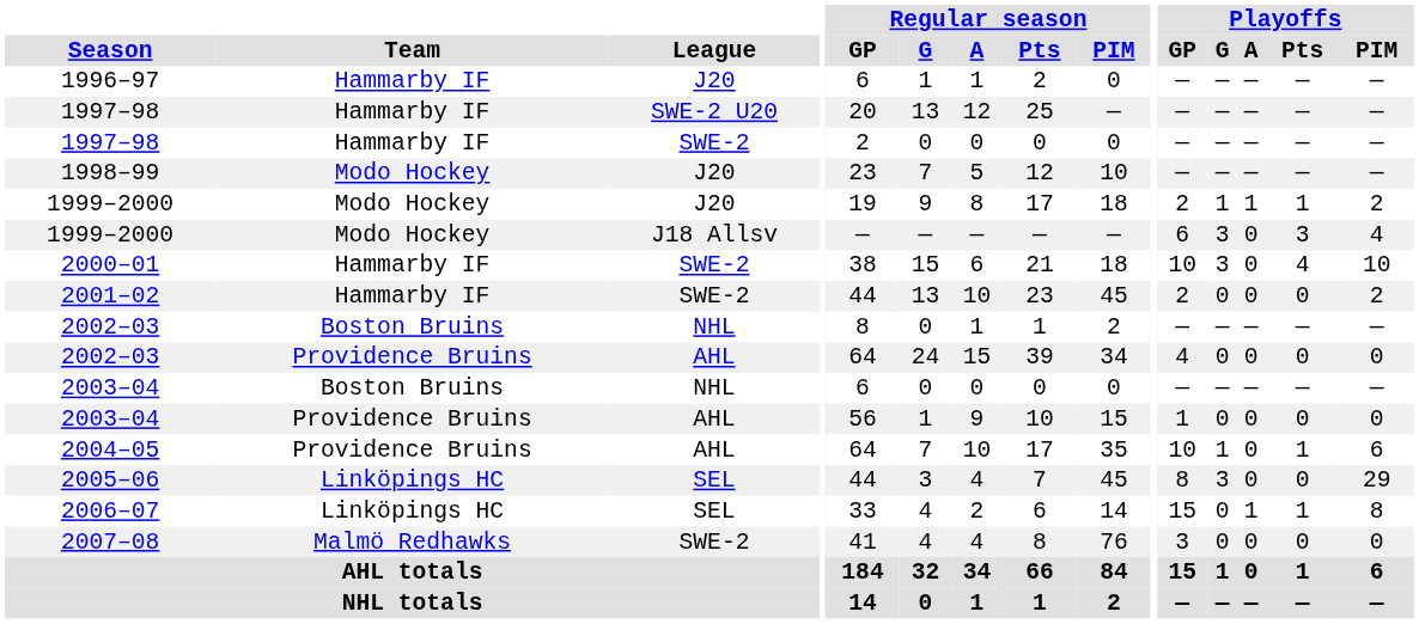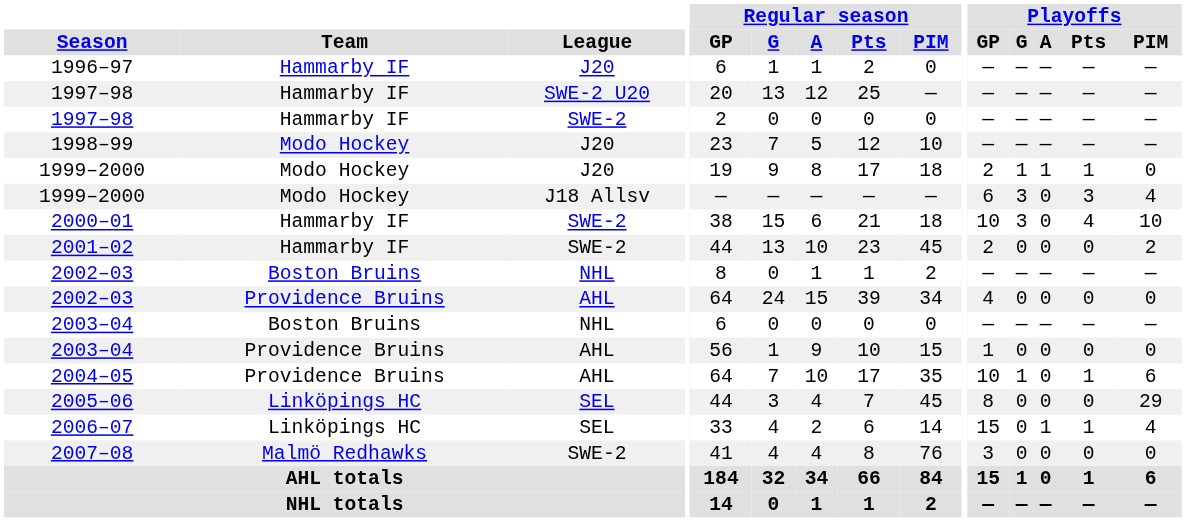 <table border="0" cellpadding="1" cellspacing="0" style="text-align:center; width:60em">
 <tr bgcolor="#e0e0e0">
 <th colspan="3" bgcolor="#ffffff"></th>
 <th rowspan="100" bgcolor="#ffffff"></th>
 <th colspan="5"><a href='#'>Regular season</a></th>
 <th rowspan="100" bgcolor="#ffffff"></th>
 <th colspan="5"><a href='#'>Playoffs</a></th>
 </tr>
 <tr bgcolor="#e0e0e0">
 <th><a href='#'>Season</a></th>
 <th>Team</th>
 <th>League</th>
 <th>GP</th>
 <th><a href='#'>G</a></th>
 <th><a href='#'>A</a></th>
 <th><a href='#'>Pts</a></th>
 <th><a href='#'>PIM</a></th>
 <th>GP</th>
 <th>G</th>
 <th>A</th>
 <th>Pts</th>
 <th>PIM</th>
 </tr>
 <tr>
 <td>1996–97</td>
 <td><a href='#'>Hammarby IF</a></td>
 <td><a href='#'>J20</a></td>
 <td>6</td>
 <td>1</td>
 <td>1</td>
 <td>2</td>
 <td>0</td>
 <td>—</td>
 <td>—</td>
 <td>—</td>
 <td>—</td>
 <td>—</td>
 </tr>
 <tr bgcolor="#f0f0f0">
 <td>1997–98</td>
 <td>Hammarby IF</td>
 <td><a href='#'>SWE-2 U20</a></td>
 <td>20</td>
 <td>13</td>
 <td>12</td>
 <td>25</td>
 <td>—</td>
 <td>—</td>
 <td>—</td>
 <td>—</td>
 <td>—</td>
 <td>—</td>
 </tr>
 <tr>
 <td><a href='#'>1997–98</a></td>
 <td>Hammarby IF</td>
 <td><a href='#'>SWE-2</a></td>
 <td>2</td>
 <td>0</td>
 <td>0</td>
 <td>0</td>
 <td>0</td>
 <td>—</td>
 <td>—</td>
 <td>—</td>
 <td>—</td>
 <td>—</td>
 </tr>
 <tr bgcolor="#f0f0f0">
 <td>1998–99</td>
 <td><a href='#'>Modo Hockey</a></td>
 <td>J20</td>
 <td>23</td>
 <td>7</td>
 <td>5</td>
 <td>12</td>
 <td>10</td>
 <td>—</td>
 <td>—</td>
 <td>—</td>
 <td>—</td>
 <td>—</td>
 </tr>
 <tr>
 <td>1999–2000</td>
 <td>Modo Hockey</td>
 <td>J20</td>
 <td>19</td>
 <td>9</td>
 <td>8</td>
 <td>17</td>
 <td>18</td>
 <td>2</td>
 <td>1</td>
 <td>1</td>
 <td>1</td>
-<td>2</td>
+<td>0</td>
 </tr>
 <tr bgcolor="#f0f0f0">
 <td>1999–2000</td>
 <td>Modo Hockey</td>
 <td>J18 Allsv</td>
 <td>—</td>
 <td>—</td>
 <td>—</td>
 <td>—</td>
 <td>—</td>
 <td>6</td>
 <td>3</td>
 <td>0</td>
 <td>3</td>
 <td>4</td>
 </tr>
 <tr>
 <td><a href='#'>2000–01</a></td>
 <td>Hammarby IF</td>
 <td><a href='#'>SWE-2</a></td>
 <td>38</td>
 <td>15</td>
 <td>6</td>
 <td>21</td>
 <td>18</td>
 <td>10</td>
 <td>3</td>
 <td>0</td>
 <td>4</td>
 <td>10</td>
 </tr>
 <tr bgcolor="#f0f0f0">
 <td><a href='#'>2001–02</a></td>
 <td>Hammarby IF</td>
 <td>SWE-2</td>
 <td>44</td>
 <td>13</td>
 <td>10</td>
 <td>23</td>
 <td>45</td>
 <td>2</td>
 <td>0</td>
 <td>0</td>
 <td>0</td>
 <td>2</td>
 </tr>
 <tr>
 <td><a href='#'>2002–03</a></td>
 <td><a href='#'>Boston Bruins</a></td>
 <td><a href='#'>NHL</a></td>
 <td>8</td>
 <td>0</td>
 <td>1</td>
 <td>1</td>
 <td>2</td>
 <td>—</td>
 <td>—</td>
 <td>—</td>
 <td>—</td>
 <td>—</td>
 </tr>
 <tr bgcolor="#f0f0f0">
 <td><a href='#'>2002–03</a></td>
 <td><a href='#'>Providence Bruins</a></td>
 <td><a href='#'>AHL</a></td>
 <td>64</td>
 <td>24</td>
 <td>15</td>
 <td>39</td>
 <td>34</td>
 <td>4</td>
 <td>0</td>
 <td>0</td>
 <td>0</td>
 <td>0</td>
 </tr>
 <tr>
 <td><a href='#'>2003–04</a></td>
 <td>Boston Bruins</td>
 <td>NHL</td>
 <td>6</td>
 <td>0</td>
 <td>0</td>
 <td>0</td>
 <td>0</td>
 <td>—</td>
 <td>—</td>
 <td>—</td>
 <td>—</td>
 <td>—</td>
 </tr>
 <tr bgcolor="#f0f0f0">
 <td><a href='#'>2003–04</a></td>
 <td>Providence Bruins</td>
 <td>AHL</td>
 <td>56</td>
 <td>1</td>
 <td>9</td>
 <td>10</td>
 <td>15</td>
 <td>1</td>
 <td>0</td>
 <td>0</td>
 <td>0</td>
 <td>0</td>
 </tr>
 <tr>
 <td><a href='#'>2004–05</a></td>
 <td>Providence Bruins</td>
 <td>AHL</td>
 <td>64</td>
 <td>7</td>
 <td>10</td>
 <td>17</td>
 <td>35</td>
 <td>10</td>
 <td>1</td>
 <td>0</td>
 <td>1</td>
 <td>6</td>
 </tr>
 <tr bgcolor="#f0f0f0">
 <td><a href='#'>2005–06</a></td>
 <td><a href='#'>Linköpings HC</a></td>
 <td><a href='#'>SEL</a></td>
 <td>44</td>
 <td>3</td>
 <td>4</td>
 <td>7</td>
 <td>45</td>
 <td>8</td>
-<td>3</td>
+<td>0</td>
 <td>0</td>
 <td>0</td>
 <td>29</td>
 </tr>
 <tr>
 <td><a href='#'>2006–07</a></td>
 <td>Linköpings HC</td>
 <td>SEL</td>
 <td>33</td>
 <td>4</td>
 <td>2</td>
 <td>6</td>
 <td>14</td>
 <td>15</td>
 <td>0</td>
 <td>1</td>
 <td>1</td>
-<td>8</td>
+<td>4</td>
 </tr>
 <tr bgcolor="#f0f0f0">
 <td><a href='#'>2007–08</a></td>
 <td><a href='#'>Malmö Redhawks</a></td>
 <td>SWE-2</td>
 <td>41</td>
 <td>4</td>
 <td>4</td>
 <td>8</td>
 <td>76</td>
 <td>3</td>
 <td>0</td>
 <td>0</td>
 <td>0</td>
 <td>0</td>
 </tr>
 <tr bgcolor="#e0e0e0">
 <th colspan="3">AHL totals</th>
 <th>184</th>
 <th>32</th>
 <th>34</th>
 <th>66</th>
 <th>84</th>
 <th>15</th>
 <th>1</th>
 <th>0</th>
 <th>1</th>
 <th>6</th>
 </tr>
 <tr bgcolor="#e0e0e0">
 <th colspan="3">NHL totals</th>
 <th>14</th>
 <th>0</th>
 <th>1</th>
 <th>1</th>
 <th>2</th>
 <th>—</th>
 <th>—</th>
 <th>—</th>
 <th>—</th>
 <th>—</th>
 </tr>
 </table>
